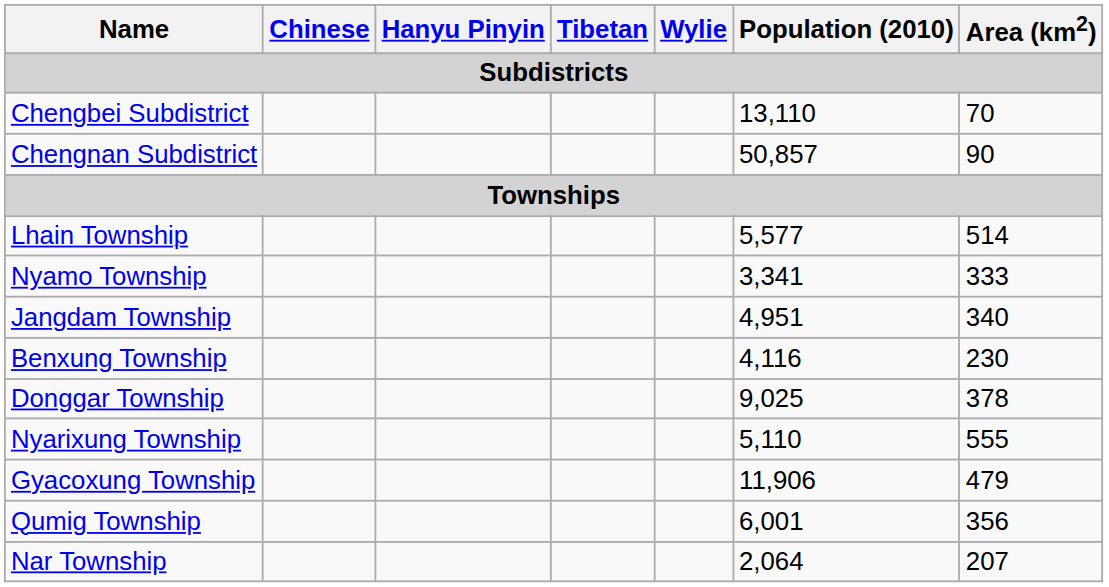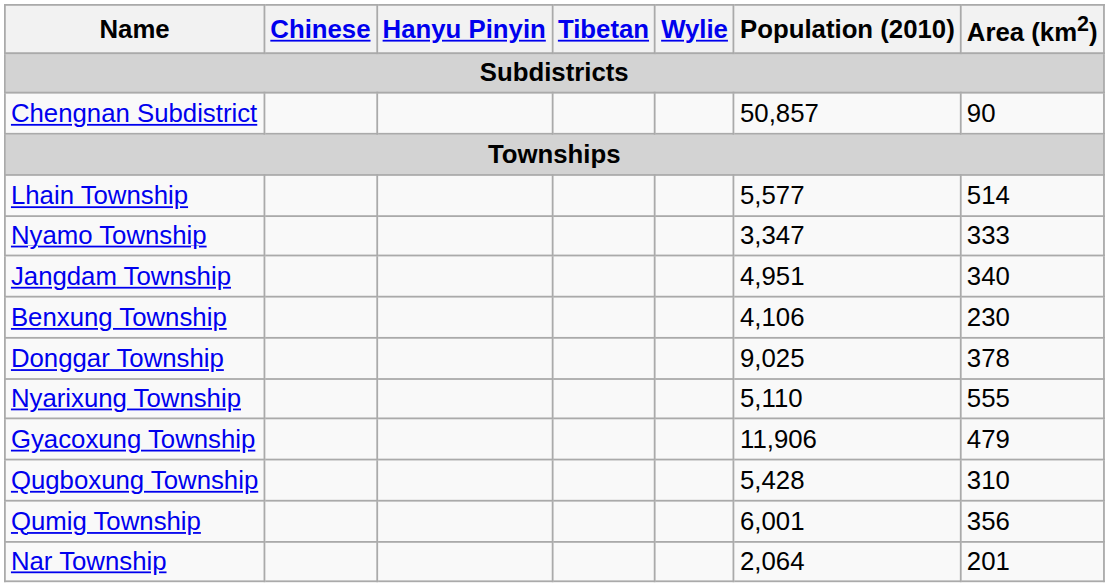 <table class="wikitable"  style="font-size:90%;" align=center>
 <tr>
 <th>Name</th>
 <th><a href='#'>Chinese</a></th>
 <th><a href='#'>Hanyu Pinyin</a></th>
 <th><a href='#'>Tibetan</a></th>
 <th><a href='#'>Wylie</a></th>
 <th>Population (2010)</th>
 <th>Area (km<sup>2</sup>)</th>
 </tr>
 <tr --------->
 <td colspan="7"  style="text-align:center; background:#d3d3d3;"><strong>Subdistricts</strong></td>
-</tr>
-<tr --------->
-<td><a href='#'>Chengbei Subdistrict</a></td>
-<td></td>
-<td></td>
-<td></td>
-<td></td>
-<td>13,110</td>
-<td>70</td>
 </tr>
 <tr --------->
 <td><a href='#'>Chengnan Subdistrict</a></td>
 <td></td>
 <td></td>
 <td></td>
 <td></td>
 <td>50,857</td>
 <td>90</td>
 </tr>
 <tr --------->
 <td colspan="7"  style="text-align:center; background:#d3d3d3;"><strong>Townships</strong></td>
 </tr>
 <tr --------->
 <td><a href='#'>Lhain Township</a></td>
 <td></td>
 <td></td>
 <td></td>
 <td></td>
 <td>5,577</td>
 <td>514</td>
 </tr>
 <tr --------->
 <td><a href='#'>Nyamo Township</a></td>
 <td></td>
 <td></td>
 <td></td>
 <td></td>
-<td>3,341</td>
+<td>3,347</td>
 <td>333</td>
 </tr>
 <tr --------->
 <td><a href='#'>Jangdam Township</a></td>
 <td></td>
 <td></td>
 <td></td>
 <td></td>
 <td>4,951</td>
 <td>340</td>
 </tr>
 <tr --------->
 <td><a href='#'>Benxung Township</a></td>
 <td></td>
 <td></td>
 <td></td>
 <td></td>
-<td>4,116</td>
+<td>4,106</td>
 <td>230</td>
 </tr>
 <tr --------->
 <td><a href='#'>Donggar Township</a></td>
 <td></td>
 <td></td>
 <td></td>
 <td></td>
 <td>9,025</td>
 <td>378</td>
 </tr>
 <tr --------->
 <td><a href='#'>Nyarixung Township</a></td>
 <td></td>
 <td></td>
 <td></td>
 <td></td>
 <td>5,110</td>
 <td>555</td>
 </tr>
 <tr --------->
 <td><a href='#'>Gyacoxung Township</a></td>
 <td></td>
 <td></td>
 <td></td>
 <td></td>
 <td>11,906</td>
 <td>479</td>
 </tr>
 <tr --------->
+<td><a href='#'>Qugboxung Township</a></td>
+<td></td>
+<td></td>
+<td></td>
+<td></td>
+<td>5,428</td>
+<td>310</td>
+</tr>
+<tr --------->
 <td><a href='#'>Qumig Township</a></td>
 <td></td>
 <td></td>
 <td></td>
 <td></td>
 <td>6,001</td>
 <td>356</td>
 </tr>
 <tr --------->
 <td><a href='#'>Nar Township</a></td>
 <td></td>
 <td></td>
 <td></td>
 <td></td>
 <td>2,064</td>
-<td>207</td>
+<td>201</td>
 </tr>
 </table>
